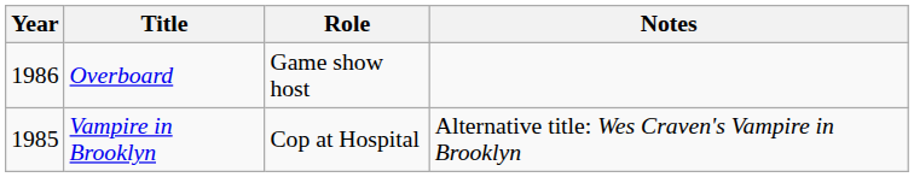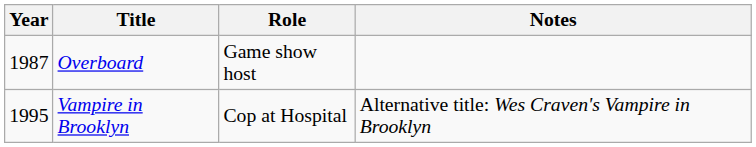 <table class="wikitable sortable">
 <tr>
 <th>Year</th>
 <th>Title</th>
 <th>Role</th>
 <th class="unsortable">Notes</th>
 </tr>
 <tr>
-<td>1986</td>
+<td>1987</td>
 <td><em><a href='#'>Overboard</a></em></td>
 <td>Game show host</td>
 <td></td>
 </tr>
 <tr>
-<td>1985</td>
+<td>1995</td>
 <td><em><a href='#'>Vampire in Brooklyn</a></em></td>
 <td>Cop at Hospital</td>
 <td>Alternative title: <em>Wes Craven's Vampire in Brooklyn</em></td>
 </tr>
 </table>
